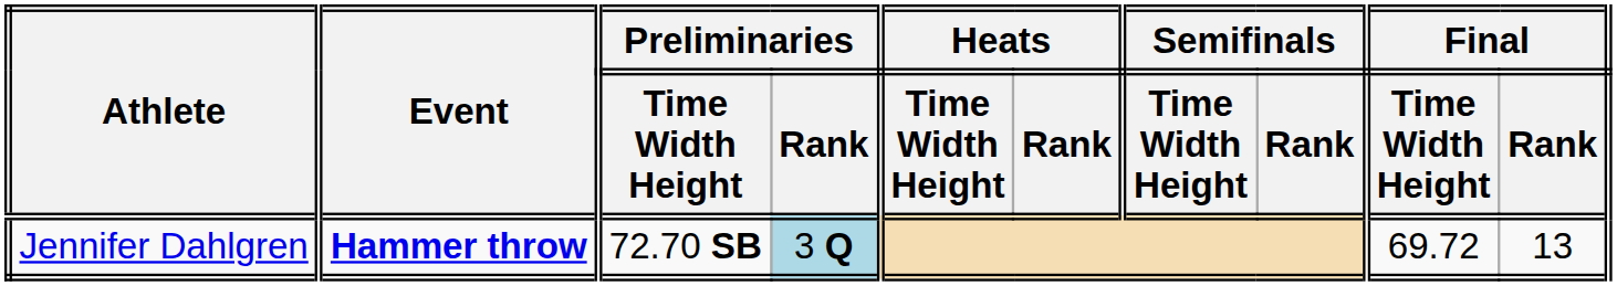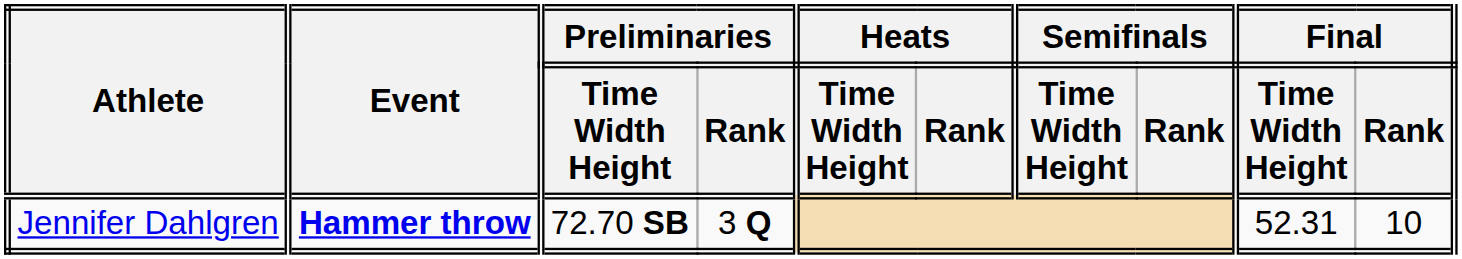 <table class=wikitable style="font-size:90%; border: double;">
 <tr>
 <th rowspan="2" style="border-right:double">Athlete</th>
 <th rowspan="2" style="border-right:double">Event</th>
 <th colspan="2" style="border-right:double; border-bottom:double;">Preliminaries</th>
 <th colspan="2" style="border-right:double; border-bottom:double;">Heats</th>
 <th colspan="2" style="border-right:double; border-bottom:double;">Semifinals</th>
 <th colspan="2" style="border-right:double; border-bottom:double;">Final</th>
 </tr>
 <tr>
 <th>Time<br>Width<br>Height</th>
 <th style="border-right:double">Rank</th>
 <th>Time<br>Width<br>Height</th>
 <th style="border-right:double">Rank</th>
 <th>Time<br>Width<br>Height</th>
 <th style="border-right:double">Rank</th>
 <th>Time<br>Width<br>Height</th>
 <th style="border-right:double">Rank</th>
 </tr>
 <tr style="border-top: double;">
 <td style="border-right:double"><a href='#'>Jennifer Dahlgren</a></td>
 <td style="border-right:double"><strong><a href='#'>Hammer throw</a></strong></td>
 <td align=center>72.70 <strong>SB</strong></td>
-<td style="background: lightblue; border-right:double" align=center>3 <strong>Q</strong></td>
+<td style="border-right:double" align=center>3 <strong>Q</strong></td>
 <td style="border-right:double" colspan= 4 bgcolor="wheat"></td>
-<td align=center>69.72</td>
-<td style="border-right:double" align=center>13</td>
+<td align=center>52.31</td>
+<td style="border-right:double" align=center>10</td>
 </tr>
 </table>
